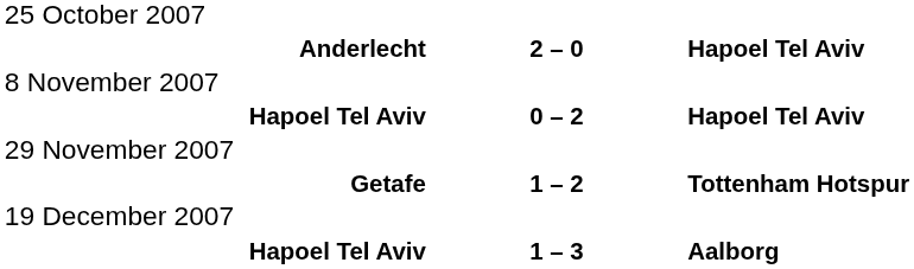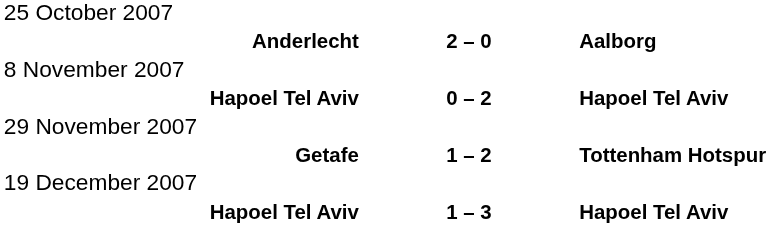 <table width=100% cellspacing=1>
 <tr>
 <th width=20%></th>
 <th width=12%></th>
 <th></th>
 </tr>
 <tr>
 <td>25 October 2007</td>
 </tr>
 <tr style=font-size:90%>
 <td align=right><strong>Anderlecht</strong></td>
 <td align=center><strong>2 – 0</strong></td>
-<td><strong>Hapoel Tel Aviv</strong></td>
+<td><strong>Aalborg</strong></td>
 </tr>
 <tr>
 <td>8 November 2007</td>
 </tr>
 <tr style=font-size:90%>
 <td align=right><strong>Hapoel Tel Aviv</strong></td>
 <td align=center><strong>0 – 2</strong></td>
 <td><strong>Hapoel Tel Aviv</strong></td>
 </tr>
 <tr>
 <td>29 November 2007</td>
 </tr>
 <tr style=font-size:90%>
 <td align=right><strong>Getafe</strong></td>
 <td align=center><strong>1 – 2</strong></td>
 <td><strong>Tottenham Hotspur</strong></td>
 </tr>
 <tr>
 <td>19 December 2007</td>
 </tr>
 <tr style=font-size:90%>
 <td align=right><strong>Hapoel Tel Aviv</strong></td>
 <td align=center><strong>1 – 3</strong></td>
-<td><strong>Aalborg</strong></td>
+<td><strong>Hapoel Tel Aviv</strong></td>
 </tr>
 </table>
